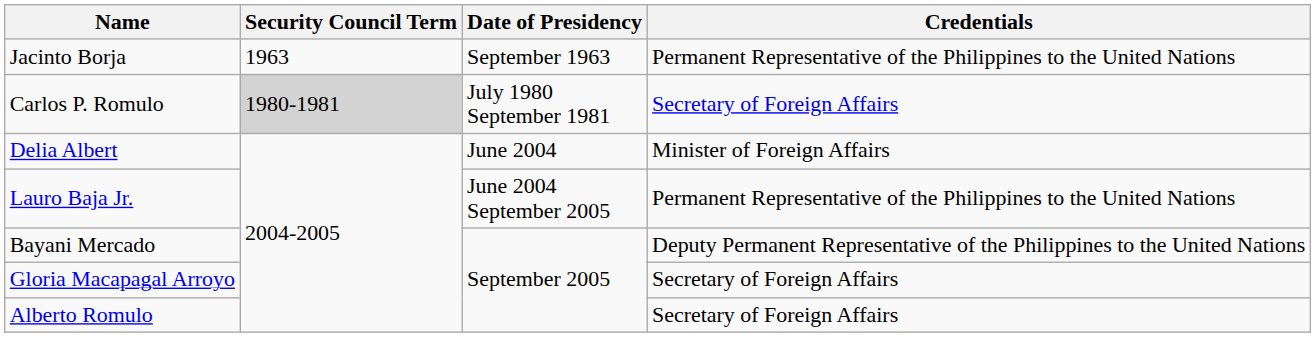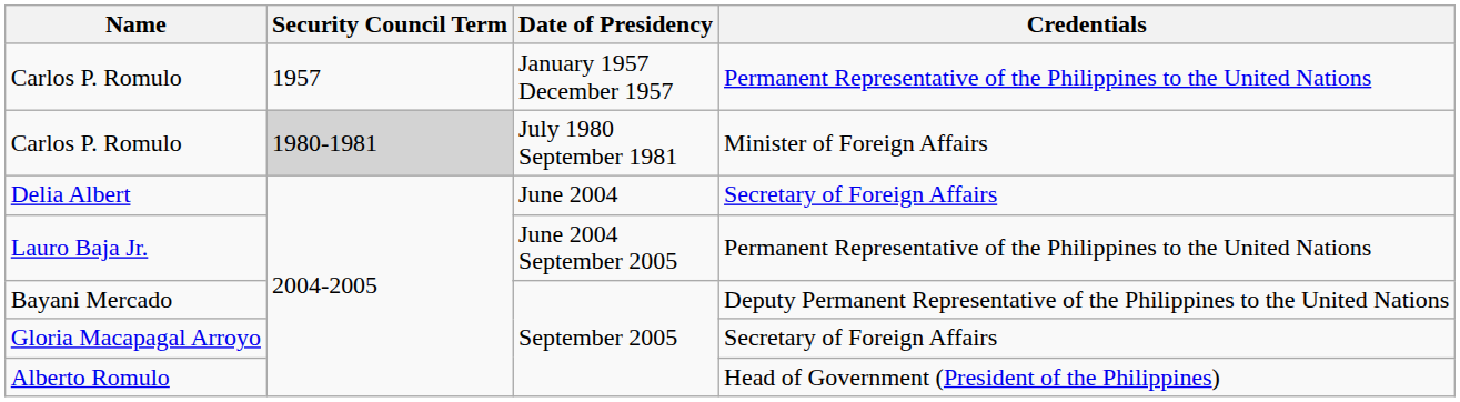 <table class="wikitable">
 <tr>
 <th>Name</th>
 <th>Security Council Term</th>
 <th>Date of Presidency</th>
 <th>Credentials</th>
 </tr>
 <tr>
-<td>Jacinto Borja</td>
-<td>1963</td>
-<td>September 1963</td>
-<td>Permanent Representative of the Philippines to the United Nations</td>
+<td>Carlos P. Romulo</td>
+<td>1957</td>
+<td>January 1957<br>December 1957</td>
+<td><a href='#'>Permanent Representative of the Philippines to the United Nations</a></td>
 </tr>
 <tr>
 <td>Carlos P. Romulo</td>
 <td style="background: lightgrey;">1980-1981</td>
 <td>July 1980<br>September 1981</td>
-<td><a href='#'>Secretary of Foreign Affairs</a></td>
+<td>Minister of Foreign Affairs</td>
 </tr>
 <tr>
 <td><a href='#'>Delia Albert</a></td>
 <td rowspan="7">2004-2005</td>
 <td rowspan="2">June 2004</td>
-<td>Minister of Foreign Affairs</td>
+<td><a href='#'>Secretary of Foreign Affairs</a></td>
 </tr>
 <tr>
 <td rowspan="3"><a href='#'>Lauro Baja Jr.</a></td>
 <td rowspan="3">Permanent Representative of the Philippines to the United Nations</td>
 </tr>
 <tr>
 <td>June 2004<br>September 2005</td>
 </tr>
 <tr>
 <td rowspan="4">September 2005</td>
 </tr>
 <tr>
 <td>Bayani Mercado</td>
 <td>Deputy Permanent Representative of the Philippines to the United Nations</td>
 </tr>
 <tr>
 <td><a href='#'>Gloria Macapagal Arroyo</a></td>
 <td>Secretary of Foreign Affairs</td>
 </tr>
 <tr>
 <td><a href='#'>Alberto Romulo</a></td>
-<td>Secretary of Foreign Affairs</td>
+<td>Head of Government (<a href='#'>President of the Philippines</a>)</td>
 </tr>
 </table>
